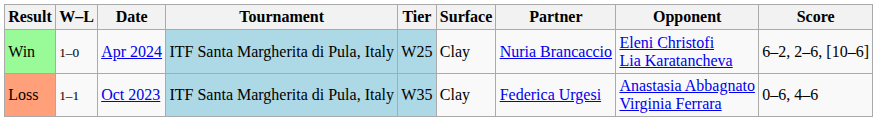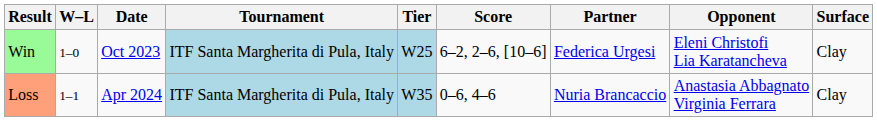 <table class="sortable wikitable">
 <tr>
 <th>Result</th>
 <th class="unsortable">W–L</th>
 <th>Date</th>
 <th>Tournament</th>
 <th>Tier</th>
-<th>Surface</th>
+<th class=unsortable>Score</th>
 <th>Partner</th>
 <th>Opponent</th>
-<th class=unsortable>Score</th>
+<th>Surface</th>
 </tr>
 <tr>
 <td style="background:#98fb98;">Win</td>
 <td><small>1–0</small></td>
-<td><a href='#'>Apr 2024</a></td>
+<td><a href='#'>Oct 2023</a></td>
 <td style="background:lightblue;">ITF Santa Margherita di Pula, Italy</td>
 <td style="background:lightblue;">W25</td>
+<td>6–2, 2–6, [10–6]</td>
+<td> <a href='#'>Federica Urgesi</a></td>
+<td> <a href='#'>Eleni Christofi</a> <br>  <a href='#'>Lia Karatancheva</a></td>
 <td>Clay</td>
-<td> <a href='#'>Nuria Brancaccio</a></td>
-<td> <a href='#'>Eleni Christofi</a> <br>  <a href='#'>Lia Karatancheva</a></td>
-<td>6–2, 2–6, [10–6]</td>
 </tr>
 <tr>
 <td style="background:#ffa07a;">Loss</td>
 <td><small>1–1</small></td>
-<td><a href='#'>Oct 2023</a></td>
+<td><a href='#'>Apr 2024</a></td>
 <td style="background:lightblue;">ITF Santa Margherita di Pula, Italy</td>
 <td style="background:lightblue;">W35</td>
+<td>0–6, 4–6</td>
+<td> <a href='#'>Nuria Brancaccio</a></td>
+<td> <a href='#'>Anastasia Abbagnato</a> <br>  <a href='#'>Virginia Ferrara</a></td>
 <td>Clay</td>
-<td> <a href='#'>Federica Urgesi</a></td>
-<td> <a href='#'>Anastasia Abbagnato</a> <br>  <a href='#'>Virginia Ferrara</a></td>
-<td>0–6, 4–6</td>
 </tr>
 </table>
